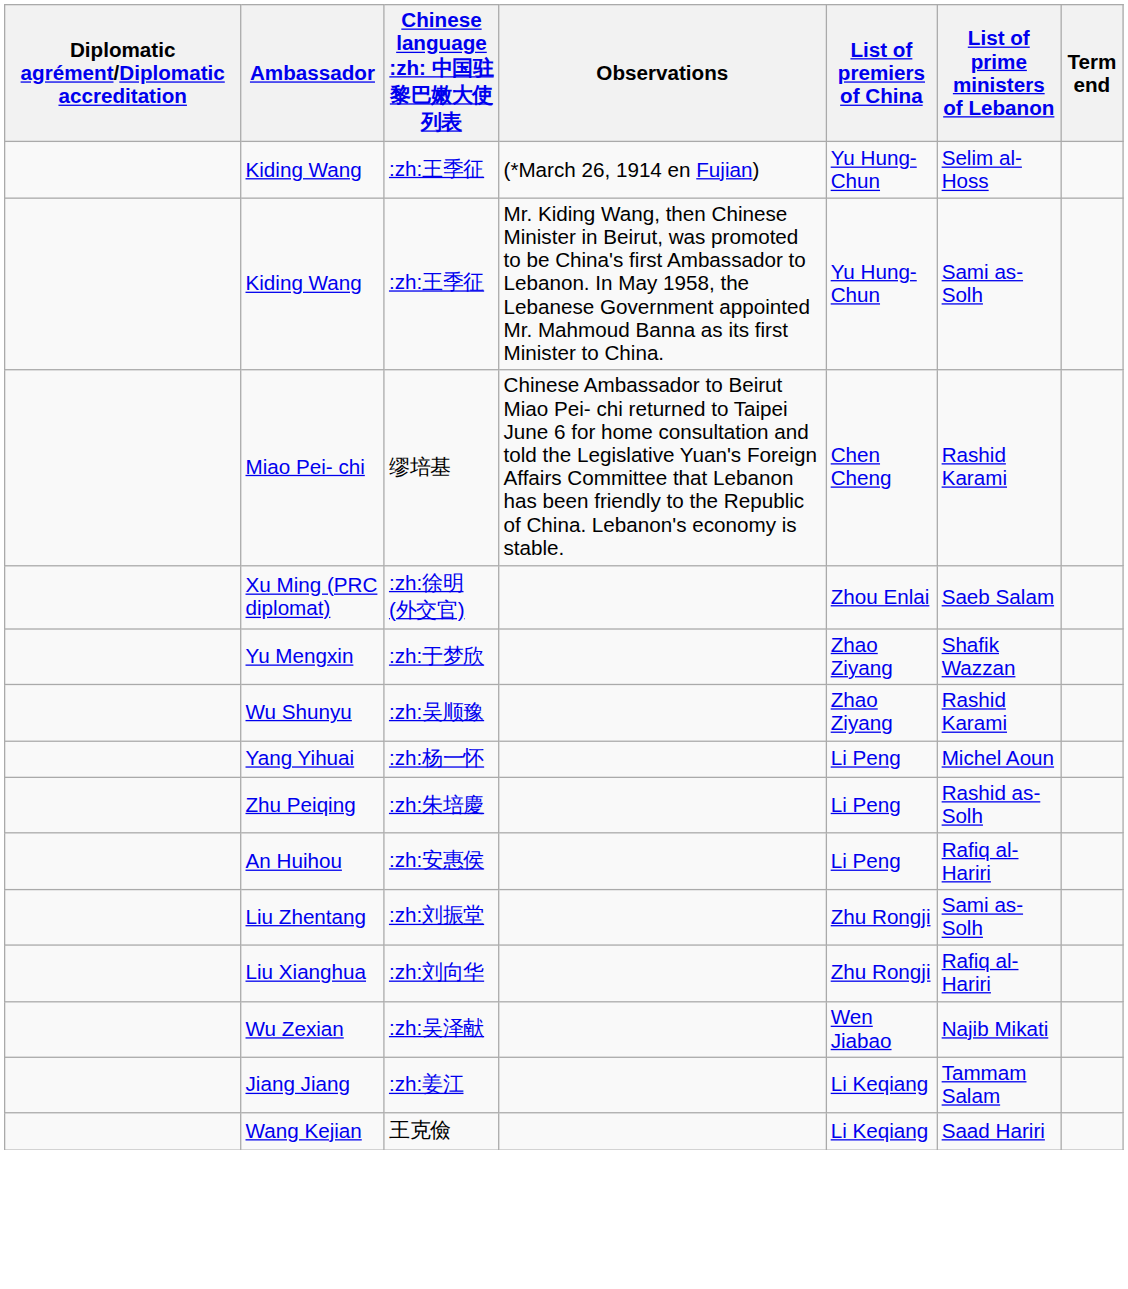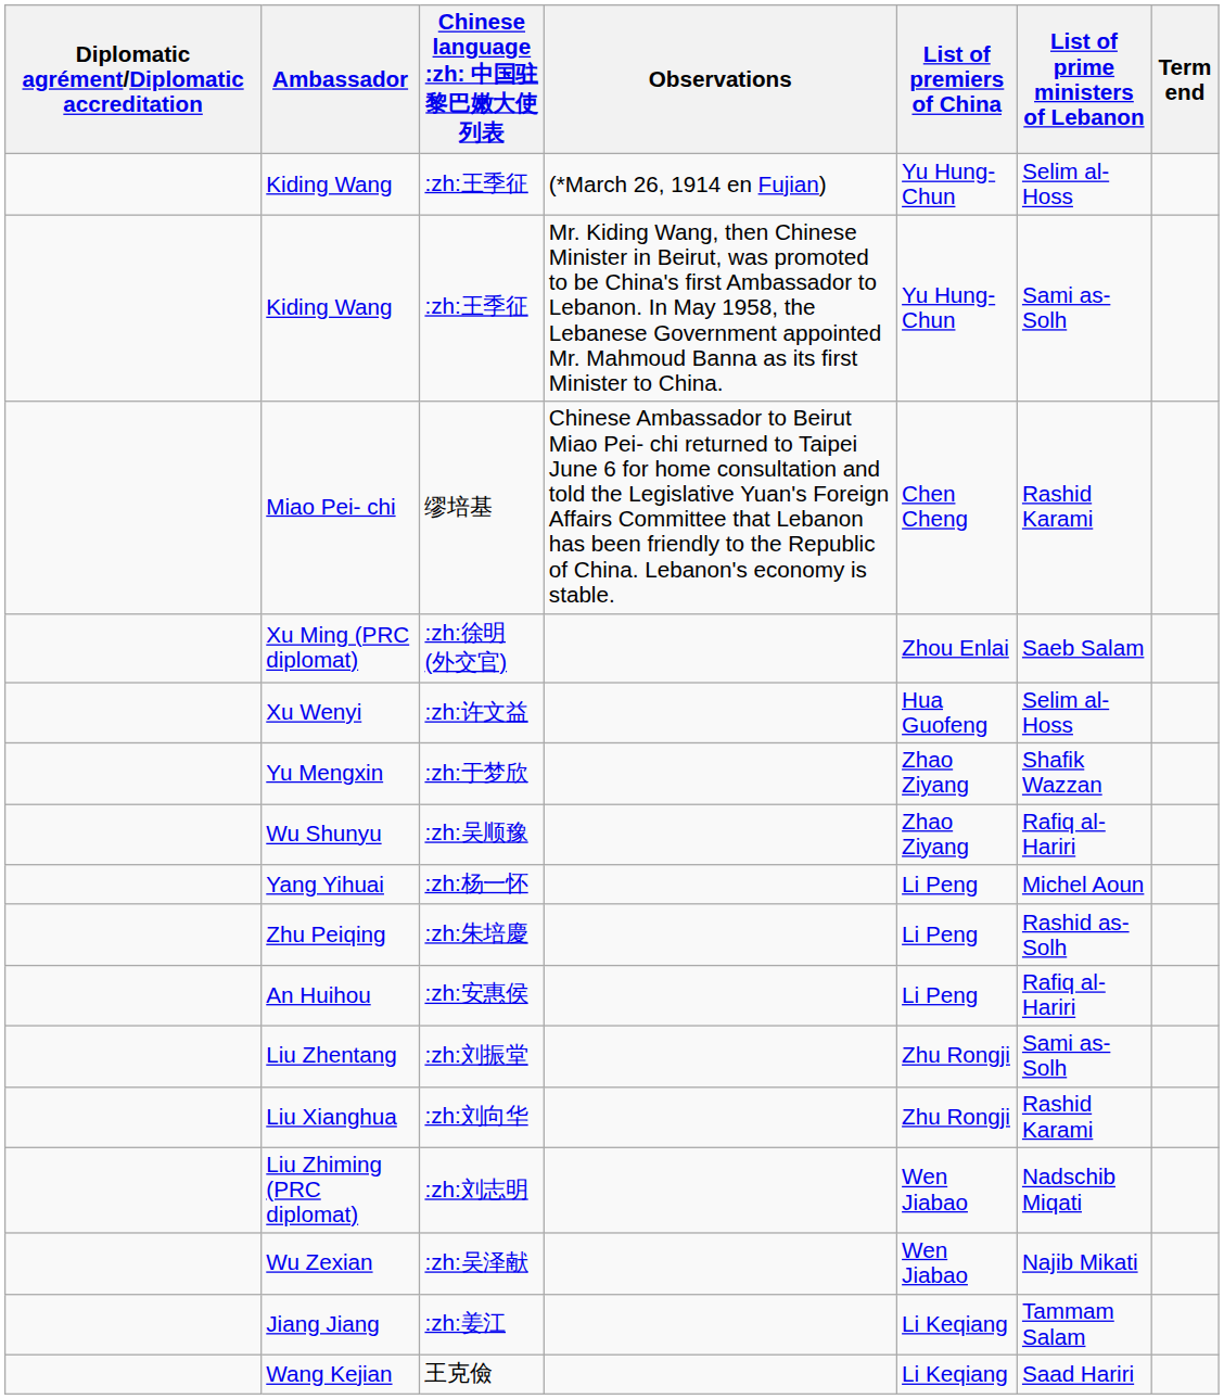 <table class="wikitable sortable">
 <tr>
 <th>Diplomatic <a href='#'>agrément</a>/<a href='#'>Diplomatic accreditation</a></th>
 <th><a href='#'>Ambassador</a></th>
 <th><a href='#'>Chinese language</a><br><a href='#'>:zh: 中国驻黎巴嫩大使列表</a></th>
 <th>Observations</th>
 <th><a href='#'>List of premiers of China</a></th>
 <th><a href='#'>List of prime ministers of Lebanon</a></th>
 <th>Term end</th>
 </tr>
 <tr>
 <td></td>
 <td><a href='#'>Kiding Wang</a></td>
 <td><a href='#'>:zh:王季征</a></td>
 <td>(*March 26, 1914 en <a href='#'>Fujian</a>)</td>
 <td><a href='#'>Yu Hung-Chun</a></td>
 <td><a href='#'>Selim al-Hoss</a></td>
 <td></td>
 </tr>
 <tr>
 <td></td>
 <td><a href='#'>Kiding Wang</a></td>
 <td><a href='#'>:zh:王季征</a></td>
 <td>Mr. Kiding Wang, then Chinese Minister in Beirut, was promoted to be China's first Ambassador to Lebanon. In May 1958, the Lebanese Government appointed Mr. Mahmoud Banna as its first Minister to China.</td>
 <td><a href='#'>Yu Hung-Chun</a></td>
 <td><a href='#'>Sami as-Solh</a></td>
 <td></td>
 </tr>
 <tr>
 <td></td>
 <td><a href='#'>Miao Pei- chi</a></td>
 <td>缪培基</td>
 <td>Chinese Ambassador to Beirut Miao Pei- chi returned to Taipei June 6 for home consultation and told the Legislative Yuan's Foreign Affairs Committee that Lebanon has been friendly to the Republic of China. Lebanon's economy is stable.</td>
 <td><a href='#'>Chen Cheng</a></td>
 <td><a href='#'>Rashid Karami</a></td>
 <td></td>
 </tr>
 <tr>
 <td></td>
 <td><a href='#'>Xu Ming (PRC diplomat)</a></td>
 <td><a href='#'>:zh:徐明 (外交官)</a></td>
 <td></td>
 <td><a href='#'>Zhou Enlai</a></td>
 <td><a href='#'>Saeb Salam</a></td>
 <td></td>
 </tr>
 <tr>
 <td></td>
+<td><a href='#'>Xu Wenyi</a></td>
+<td><a href='#'>:zh:许文益</a></td>
+<td></td>
+<td><a href='#'>Hua Guofeng</a></td>
+<td><a href='#'>Selim al-Hoss</a></td>
+<td></td>
+</tr>
+<tr>
+<td></td>
 <td><a href='#'>Yu Mengxin</a></td>
 <td><a href='#'>:zh:于梦欣</a></td>
 <td></td>
 <td><a href='#'>Zhao Ziyang</a></td>
 <td><a href='#'>Shafik Wazzan</a></td>
 <td></td>
 </tr>
 <tr>
 <td></td>
 <td><a href='#'>Wu Shunyu</a></td>
 <td><a href='#'>:zh:吴顺豫</a></td>
 <td></td>
 <td><a href='#'>Zhao Ziyang</a></td>
-<td><a href='#'>Rashid Karami</a></td>
+<td><a href='#'>Rafiq al-Hariri</a></td>
 <td></td>
 </tr>
 <tr>
 <td></td>
 <td><a href='#'>Yang Yihuai</a></td>
 <td><a href='#'>:zh:杨一怀</a></td>
 <td></td>
 <td><a href='#'>Li Peng</a></td>
 <td><a href='#'>Michel Aoun</a></td>
 <td></td>
 </tr>
 <tr>
 <td></td>
 <td><a href='#'>Zhu Peiqing</a></td>
 <td><a href='#'>:zh:朱培慶</a></td>
 <td></td>
 <td><a href='#'>Li Peng</a></td>
 <td><a href='#'>Rashid as-Solh</a></td>
 <td></td>
 </tr>
 <tr>
 <td></td>
 <td><a href='#'>An Huihou</a></td>
 <td><a href='#'>:zh:安惠侯</a></td>
 <td></td>
 <td><a href='#'>Li Peng</a></td>
 <td><a href='#'>Rafiq al-Hariri</a></td>
 <td></td>
 </tr>
 <tr>
 <td></td>
 <td><a href='#'>Liu Zhentang</a></td>
 <td><a href='#'>:zh:刘振堂</a></td>
 <td></td>
 <td><a href='#'>Zhu Rongji</a></td>
 <td><a href='#'>Sami as-Solh</a></td>
 <td></td>
 </tr>
 <tr>
 <td></td>
 <td><a href='#'>Liu Xianghua</a></td>
 <td><a href='#'>:zh:刘向华</a></td>
 <td></td>
 <td><a href='#'>Zhu Rongji</a></td>
-<td><a href='#'>Rafiq al-Hariri</a></td>
+<td><a href='#'>Rashid Karami</a></td>
+<td></td>
+</tr>
+<tr>
+<td></td>
+<td><a href='#'>Liu Zhiming (PRC diplomat)</a></td>
+<td><a href='#'>:zh:刘志明</a></td>
+<td></td>
+<td><a href='#'>Wen Jiabao</a></td>
+<td><a href='#'>Nadschib Miqati</a></td>
 <td></td>
 </tr>
 <tr>
 <td></td>
 <td><a href='#'>Wu Zexian</a></td>
 <td><a href='#'>:zh:吴泽献</a></td>
 <td></td>
 <td><a href='#'>Wen Jiabao</a></td>
 <td><a href='#'>Najib Mikati</a></td>
 <td></td>
 </tr>
 <tr>
 <td></td>
 <td><a href='#'>Jiang Jiang</a></td>
 <td><a href='#'>:zh:姜江</a></td>
 <td></td>
 <td><a href='#'>Li Keqiang</a></td>
 <td><a href='#'>Tammam Salam</a></td>
 <td></td>
 </tr>
 <tr>
 <td></td>
 <td><a href='#'>Wang Kejian</a></td>
 <td>王克儉</td>
 <td></td>
 <td><a href='#'>Li Keqiang</a></td>
 <td><a href='#'>Saad Hariri</a></td>
 <td></td>
 </tr>
 </table>
